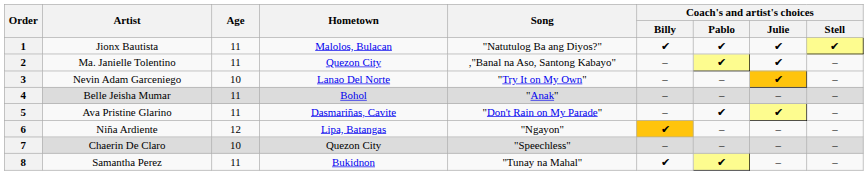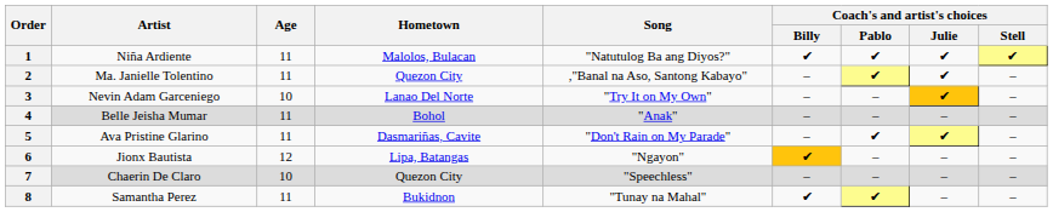 <table class="wikitable" style="text-align:center; line-height:17px; width:100%">
 <tr>
 <th scope="col" rowspan="2" style="width:04%">Order</th>
 <th scope="col" rowspan="2" style="width:18%">Artist</th>
 <th scope="col" rowspan="2" style="width:05%">Age</th>
 <th scope="col" rowspan="2" style="width:20%">Hometown</th>
 <th scope="col" rowspan="2" style="width:20%">Song</th>
 <th scope="col" colspan="4" style="width:24%">Coach's and artist's choices</th>
 </tr>
 <tr>
 <th style="width:06%">Billy</th>
 <th style="width:06%">Pablo</th>
 <th style="width:06%">Julie</th>
 <th style="width:06%">Stell</th>
 </tr>
 <tr>
 <th>1</th>
-<td>Jionx Bautista</td>
+<td>Niña Ardiente</td>
 <td>11</td>
 <td><a href='#'>Malolos, Bulacan</a></td>
 <td>"Natutulog Ba ang Diyos?"</td>
 <td>✔</td>
 <td>✔</td>
 <td>✔</td>
 <td style="background:#fdfc8f; border:1px solid black">✔</td>
 </tr>
 <tr>
 <th>2</th>
 <td>Ma. Janielle Tolentino</td>
 <td>11</td>
 <td><a href='#'>Quezon City</a></td>
 <td>,"Banal na Aso, Santong Kabayo"</td>
 <td>–</td>
 <td style="background:#fdfc8f; border:1px solid black">✔</td>
 <td>✔</td>
 <td>–</td>
 </tr>
 <tr>
 <th>3</th>
 <td>Nevin Adam Garceniego</td>
 <td>10</td>
 <td><a href='#'>Lanao Del Norte</a></td>
 <td>"<a href='#'>Try It on My Own</a>"</td>
 <td>–</td>
 <td>–</td>
 <td style="background:#FFC40C; border:1px solid black">✔</td>
 <td>–</td>
 </tr>
 <tr style="background:#dcdcdc;">
 <th>4</th>
 <td>Belle Jeisha Mumar</td>
 <td>11</td>
 <td><a href='#'>Bohol</a></td>
 <td>"<a href='#'>Anak</a>"</td>
 <td>–</td>
 <td>–</td>
 <td>–</td>
 <td>–</td>
 </tr>
 <tr>
 <th>5</th>
 <td>Ava Pristine Glarino</td>
 <td>11</td>
 <td><a href='#'>Dasmariñas, Cavite</a></td>
 <td>"<a href='#'>Don't Rain on My Parade</a>"</td>
 <td>–</td>
 <td>✔</td>
 <td style="background:#fdfc8f; border:1px solid black">✔</td>
 <td>–</td>
 </tr>
 <tr>
 <th>6</th>
-<td>Niña Ardiente</td>
+<td>Jionx Bautista</td>
 <td>12</td>
 <td><a href='#'>Lipa, Batangas</a></td>
 <td>"Ngayon"</td>
 <td style="background:#FFC40C">✔</td>
 <td>–</td>
 <td>–</td>
 <td>–</td>
 </tr>
 <tr style="background:#dcdcdc;">
 <th>7</th>
 <td>Chaerin De Claro</td>
 <td>10</td>
 <td>Quezon City</td>
 <td>"Speechless"</td>
 <td>–</td>
 <td>–</td>
 <td>–</td>
 <td>–</td>
 </tr>
 <tr>
 <th>8</th>
 <td>Samantha Perez</td>
 <td>11</td>
 <td><a href='#'>Bukidnon</a></td>
 <td>"Tunay na Mahal"</td>
 <td>✔</td>
 <td style="background:#fdfc8f; border:1px solid black">✔</td>
 <td>–</td>
 <td>–</td>
 </tr>
 </table>
